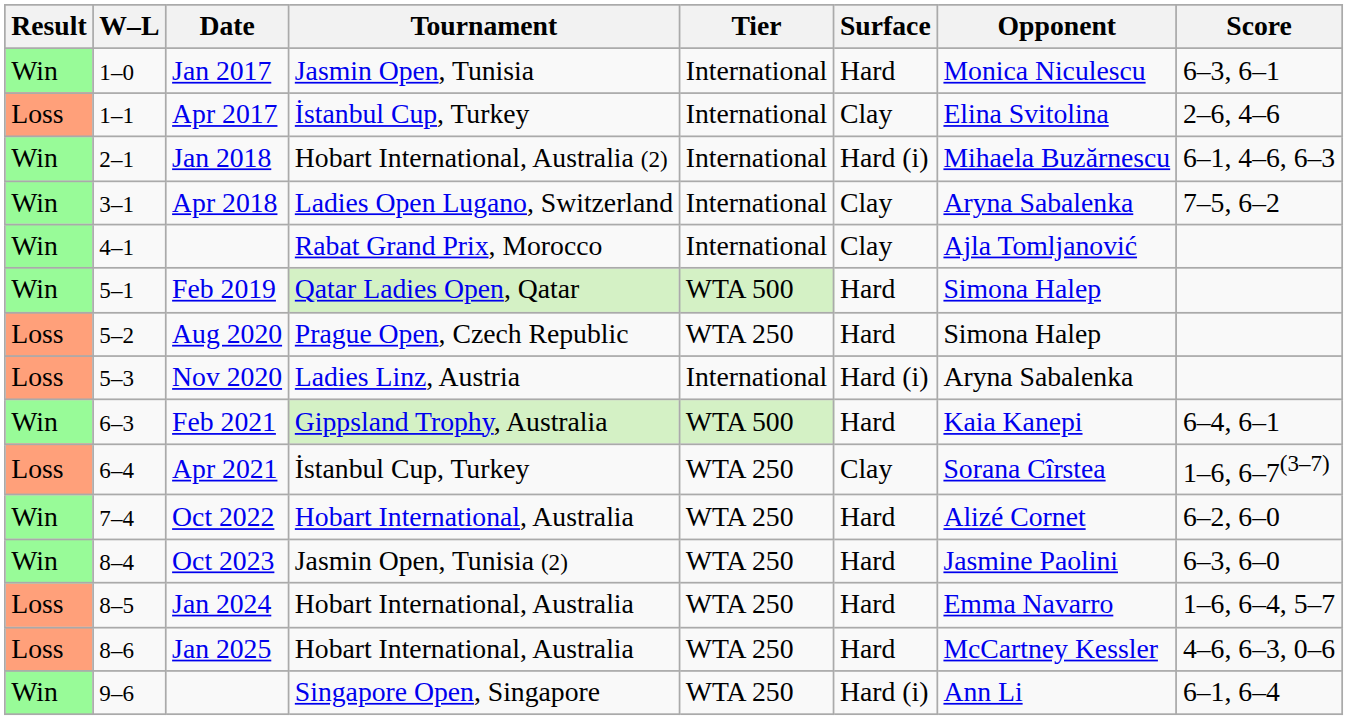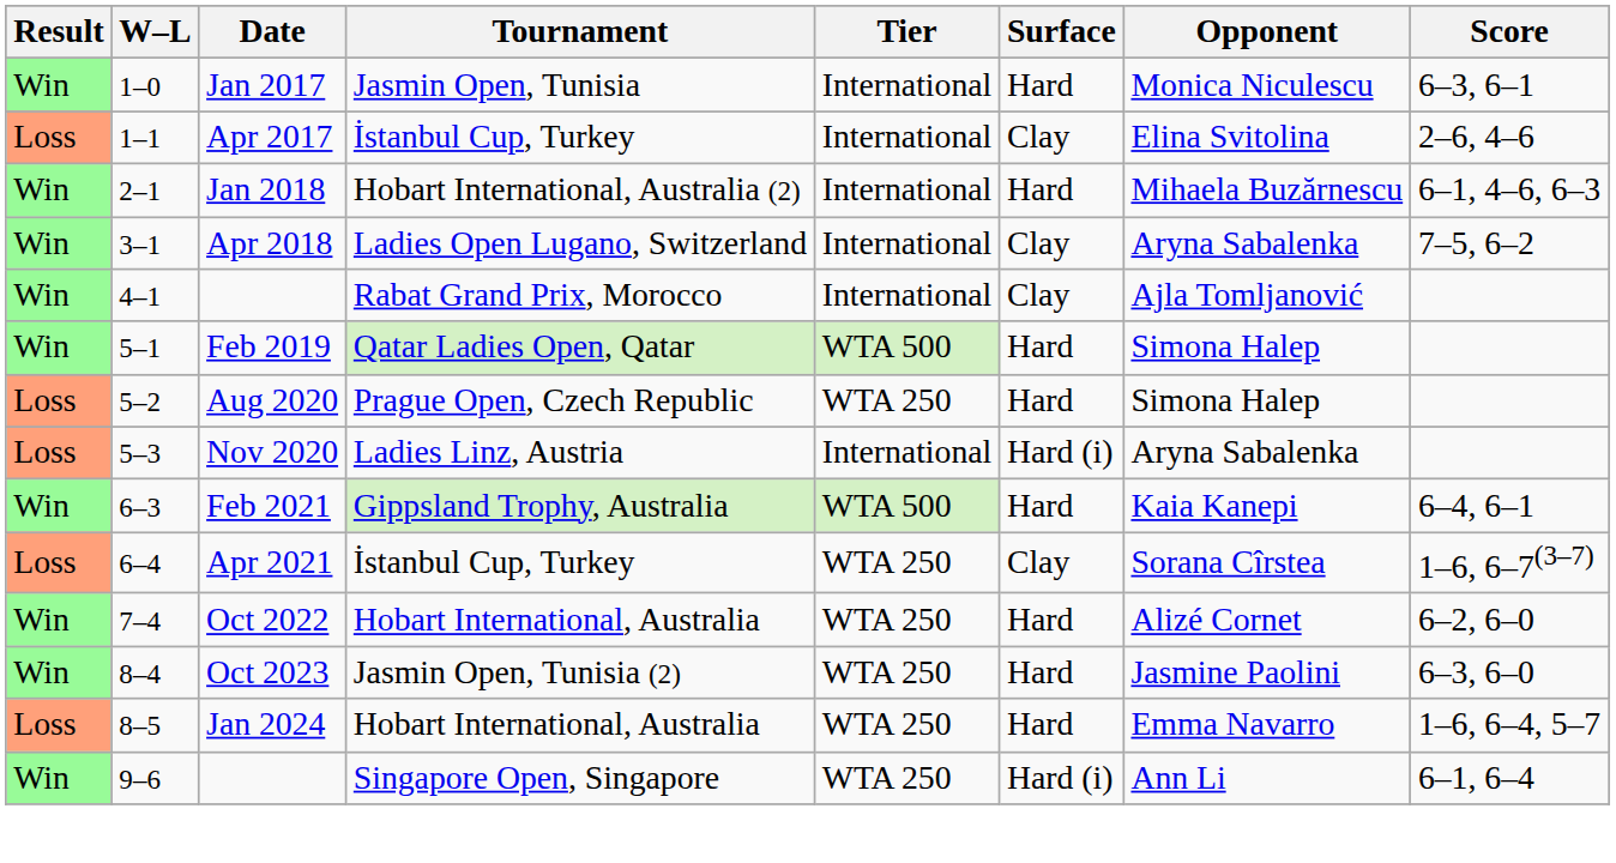 <table class="sortable wikitable">
 <tr>
 <th>Result</th>
 <th class=unsortable>W–L</th>
 <th>Date</th>
 <th>Tournament</th>
 <th>Tier</th>
 <th>Surface</th>
 <th>Opponent</th>
 <th class=unsortable>Score</th>
 </tr>
 <tr>
 <td bgcolor=98FB98>Win</td>
 <td><small>1–0</small></td>
 <td><a href='#'>Jan 2017</a></td>
 <td><a href='#'>Jasmin Open</a>, Tunisia</td>
 <td>International</td>
 <td>Hard</td>
 <td> <a href='#'>Monica Niculescu</a></td>
 <td>6–3, 6–1</td>
 </tr>
 <tr>
 <td bgcolor=FFA07A>Loss</td>
 <td><small>1–1</small></td>
 <td><a href='#'>Apr 2017</a></td>
 <td><a href='#'>İstanbul Cup</a>, Turkey</td>
 <td>International</td>
 <td>Clay</td>
 <td> <a href='#'>Elina Svitolina</a></td>
 <td>2–6, 4–6</td>
 </tr>
 <tr>
 <td bgcolor=98FB98>Win</td>
 <td><small>2–1</small></td>
 <td><a href='#'>Jan 2018</a></td>
 <td>Hobart International, Australia <small>(2)</small></td>
 <td>International</td>
-<td>Hard (i)</td>
+<td>Hard</td>
 <td> <a href='#'>Mihaela Buzărnescu</a></td>
 <td>6–1, 4–6, 6–3</td>
 </tr>
 <tr>
 <td bgcolor=98FB98>Win</td>
 <td><small>3–1</small></td>
 <td><a href='#'>Apr 2018</a></td>
 <td><a href='#'>Ladies Open Lugano</a>, Switzerland</td>
 <td>International</td>
 <td>Clay</td>
 <td> <a href='#'>Aryna Sabalenka</a></td>
 <td>7–5, 6–2</td>
 </tr>
 <tr>
 <td bgcolor=98FB98>Win</td>
 <td><small>4–1</small></td>
 <td></td>
 <td><a href='#'>Rabat Grand Prix</a>, Morocco</td>
 <td>International</td>
 <td>Clay</td>
 <td> <a href='#'>Ajla Tomljanović</a></td>
 <td></td>
 </tr>
 <tr>
 <td bgcolor=98FB98>Win</td>
 <td><small>5–1</small></td>
 <td><a href='#'>Feb 2019</a></td>
 <td style=background:#d4f1c5><a href='#'>Qatar Ladies Open</a>, Qatar</td>
 <td style=background:#d4f1c5>WTA 500</td>
 <td>Hard</td>
 <td> <a href='#'>Simona Halep</a></td>
 <td></td>
 </tr>
 <tr>
 <td bgcolor=FFA07A>Loss</td>
 <td><small>5–2</small></td>
 <td><a href='#'>Aug 2020</a></td>
 <td><a href='#'>Prague Open</a>, Czech Republic</td>
 <td>WTA 250</td>
 <td>Hard</td>
 <td> Simona Halep</td>
 <td></td>
 </tr>
 <tr>
 <td bgcolor=FFA07A>Loss</td>
 <td><small>5–3</small></td>
 <td><a href='#'>Nov 2020</a></td>
 <td><a href='#'>Ladies Linz</a>, Austria</td>
 <td>International</td>
 <td>Hard (i)</td>
 <td> Aryna Sabalenka</td>
 <td></td>
 </tr>
 <tr>
 <td bgcolor=98FB98>Win</td>
 <td><small>6–3</small></td>
 <td><a href='#'>Feb 2021</a></td>
 <td style=background:#d4f1c5><a href='#'>Gippsland Trophy</a>, Australia</td>
 <td style=background:#d4f1c5>WTA 500</td>
 <td>Hard</td>
 <td> <a href='#'>Kaia Kanepi</a></td>
 <td>6–4, 6–1</td>
 </tr>
 <tr>
 <td bgcolor=FFA07A>Loss</td>
 <td><small>6–4</small></td>
 <td><a href='#'>Apr 2021</a></td>
 <td>İstanbul Cup, Turkey</td>
 <td>WTA 250</td>
 <td>Clay</td>
 <td> <a href='#'>Sorana Cîrstea</a></td>
 <td>1–6, 6–7<sup>(3–7)</sup></td>
 </tr>
 <tr>
 <td bgcolor=98FB98>Win</td>
 <td><small>7–4</small></td>
 <td><a href='#'>Oct 2022</a></td>
 <td><a href='#'>Hobart International</a>, Australia</td>
 <td>WTA 250</td>
 <td>Hard</td>
 <td> <a href='#'>Alizé Cornet</a></td>
 <td>6–2, 6–0</td>
 </tr>
 <tr>
 <td bgcolor=98FB98>Win</td>
 <td><small>8–4</small></td>
 <td><a href='#'>Oct 2023</a></td>
 <td>Jasmin Open, Tunisia <small>(2)</small></td>
 <td>WTA 250</td>
 <td>Hard</td>
 <td> <a href='#'>Jasmine Paolini</a></td>
 <td>6–3, 6–0</td>
 </tr>
 <tr>
 <td bgcolor=FFA07A>Loss</td>
 <td><small>8–5</small></td>
 <td><a href='#'>Jan 2024</a></td>
 <td>Hobart International, Australia</td>
 <td>WTA 250</td>
 <td>Hard</td>
 <td> <a href='#'>Emma Navarro</a></td>
 <td>1–6, 6–4, 5–7</td>
 </tr>
 <tr>
-<td bgcolor=FFA07A>Loss</td>
-<td><small>8–6</small></td>
-<td><a href='#'>Jan 2025</a></td>
-<td>Hobart International, Australia</td>
-<td>WTA 250</td>
-<td>Hard</td>
-<td> <a href='#'>McCartney Kessler</a></td>
-<td>4–6, 6–3, 0–6</td>
-</tr>
-<tr>
 <td bgcolor=98FB98>Win</td>
 <td><small>9–6</small></td>
 <td><a href='#'></a></td>
 <td><a href='#'>Singapore Open</a>, Singapore</td>
 <td>WTA 250</td>
 <td>Hard (i)</td>
 <td> <a href='#'>Ann Li</a></td>
 <td>6–1, 6–4</td>
 </tr>
 </table>
